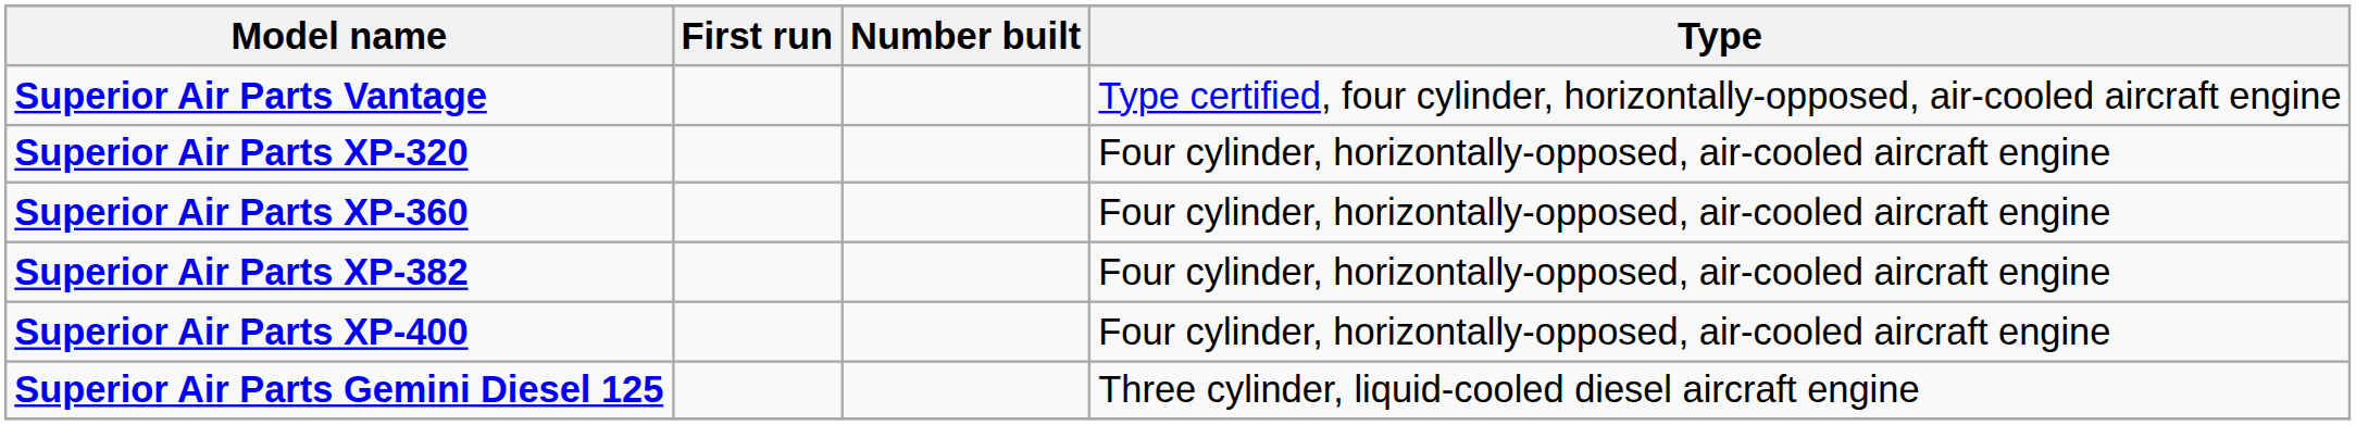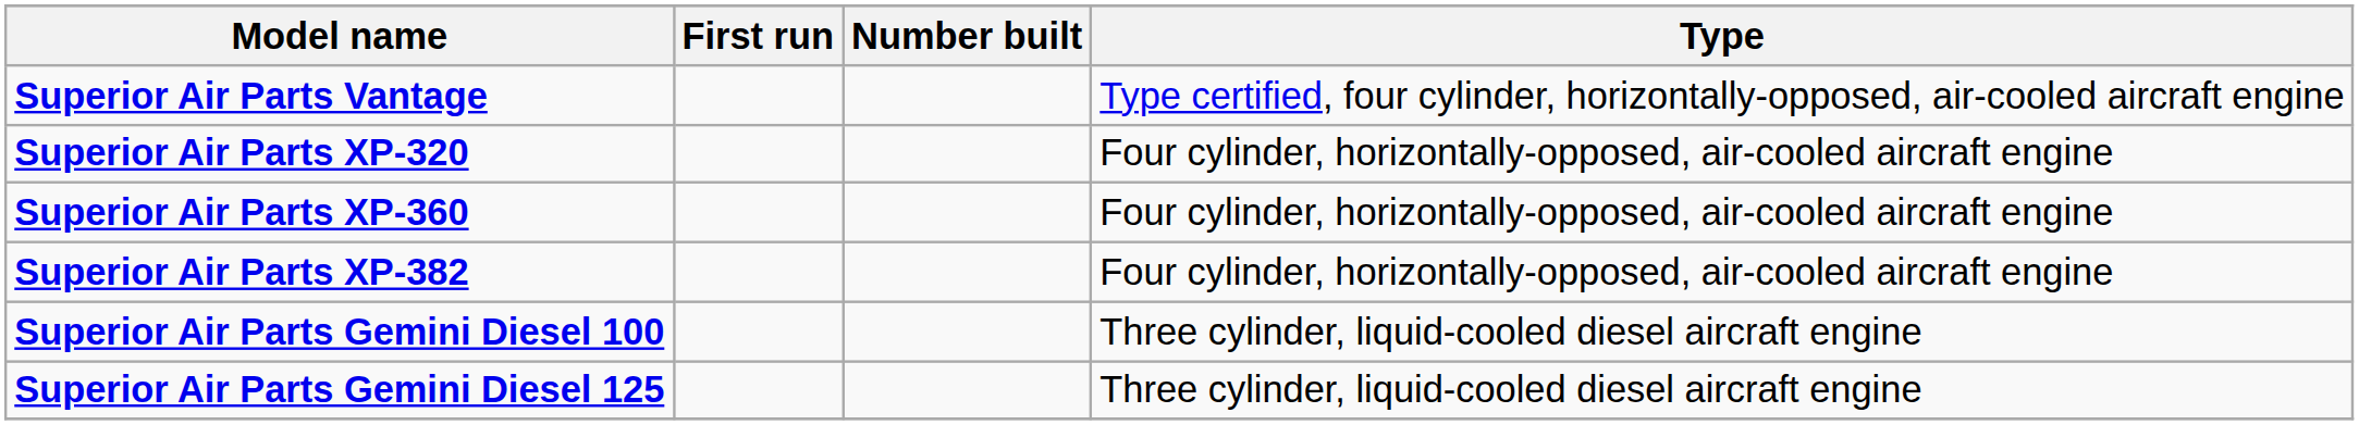 <table class="wikitable" align=center style="font-size:90%;">
 <tr>
 </tr>
 <tr style="background:#efefef;">
 <th>Model name</th>
 <th>First run</th>
 <th>Number built</th>
 <th>Type</th>
 </tr>
 <tr>
 <td align=left><strong><a href='#'>Superior Air Parts Vantage</a></strong></td>
 <td align=center></td>
 <td align=center></td>
 <td align=left><a href='#'>Type certified</a>, four cylinder, horizontally-opposed, air-cooled aircraft engine</td>
 </tr>
 <tr>
 <td align=left><strong><a href='#'>Superior Air Parts XP-320</a></strong></td>
 <td align=center></td>
 <td align=center></td>
 <td align=left>Four cylinder, horizontally-opposed, air-cooled aircraft engine</td>
 </tr>
 <tr>
 <td align=left><strong><a href='#'>Superior Air Parts XP-360</a></strong></td>
 <td align=center></td>
 <td align=center></td>
 <td align=left>Four cylinder, horizontally-opposed, air-cooled aircraft engine</td>
 </tr>
 <tr>
 <td align=left><strong><a href='#'>Superior Air Parts XP-382</a></strong></td>
 <td align=center></td>
 <td align=center></td>
 <td align=left>Four cylinder, horizontally-opposed, air-cooled aircraft engine</td>
 </tr>
 <tr>
-<td align=left><strong><a href='#'>Superior Air Parts XP-400</a></strong></td>
+<td align=left><strong><a href='#'>Superior Air Parts Gemini Diesel 100</a></strong></td>
 <td align=center></td>
 <td align=center></td>
-<td align=left>Four cylinder, horizontally-opposed, air-cooled aircraft engine</td>
+<td align=left>Three cylinder, liquid-cooled diesel aircraft engine</td>
 </tr>
 <tr>
 <td align=left><strong><a href='#'>Superior Air Parts Gemini Diesel 125</a></strong></td>
 <td align=center></td>
 <td align=center></td>
 <td align=left>Three cylinder, liquid-cooled diesel aircraft engine</td>
 </tr>
 <tr>
 </tr>
 </table>
